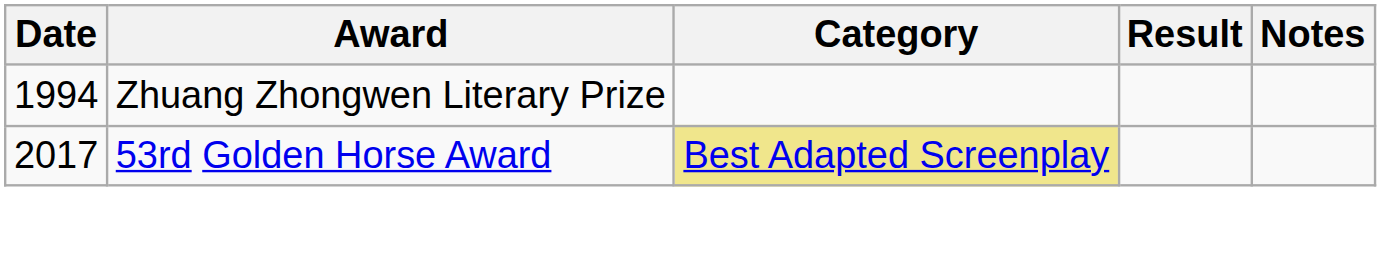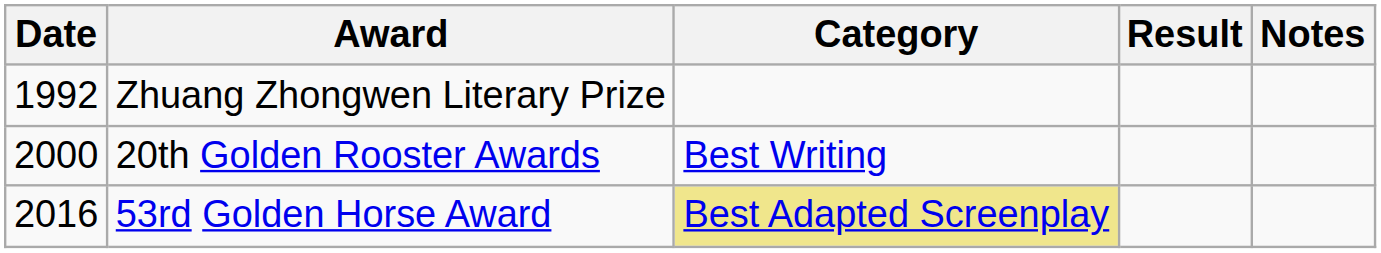 <table class="wikitable">
 <tr>
 <th>Date</th>
 <th>Award</th>
 <th>Category</th>
 <th>Result</th>
 <th>Notes</th>
 </tr>
 <tr>
-<td>1994</td>
+<td>1992</td>
 <td>Zhuang Zhongwen Literary Prize</td>
 <td></td>
 <td></td>
 <td></td>
 </tr>
 <tr>
-<td>2017</td>
+<td>2000</td>
+<td>20th <a href='#'>Golden Rooster Awards</a></td>
+<td><a href='#'>Best Writing</a></td>
+<td></td>
+<td></td>
+</tr>
+<tr>
+<td>2016</td>
 <td><a href='#'>53rd</a> <a href='#'>Golden Horse Award</a></td>
 <td style="background: khaki;"><a href='#'>Best Adapted Screenplay</a></td>
 <td></td>
 <td></td>
 </tr>
 </table>
